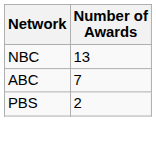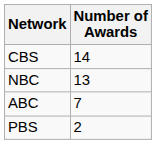 <table class="wikitable">
 <tr>
 <th>Network</th>
 <th>Number of<br>Awards</th>
+</tr>
+<tr>
+<td>CBS</td>
+<td>14</td>
 </tr>
 <tr>
 <td>NBC</td>
 <td>13</td>
 </tr>
 <tr>
 <td>ABC</td>
 <td>7</td>
 </tr>
 <tr>
 <td>PBS</td>
 <td>2</td>
 </tr>
 </table>
